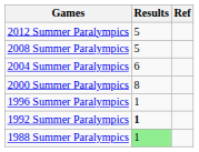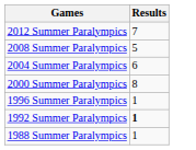 <table class="wikitable">
 <tr>
 <th>Games</th>
 <th>Results</th>
-<th>Ref</th>
 </tr>
 <tr>
 <td><a href='#'>2012 Summer Paralympics</a></td>
-<td>5</td>
-<td></td>
+<td>7</td>
 </tr>
 <tr>
 <td><a href='#'>2008 Summer Paralympics</a></td>
 <td>5</td>
-<td></td>
 </tr>
 <tr>
 <td><a href='#'>2004 Summer Paralympics</a></td>
 <td>6</td>
-<td></td>
 </tr>
 <tr>
 <td><a href='#'>2000 Summer Paralympics</a></td>
 <td>8</td>
-<td></td>
 </tr>
 <tr>
 <td><a href='#'>1996 Summer Paralympics</a></td>
 <td>1</td>
-<td></td>
 </tr>
 <tr>
 <td><a href='#'>1992 Summer Paralympics</a></td>
 <td><strong>1</strong></td>
-<td></td>
 </tr>
 <tr>
 <td><a href='#'>1988 Summer Paralympics</a></td>
-<td style="background: lightgreen;">1</td>
-<td></td>
+<td>1</td>
 </tr>
 </table>
